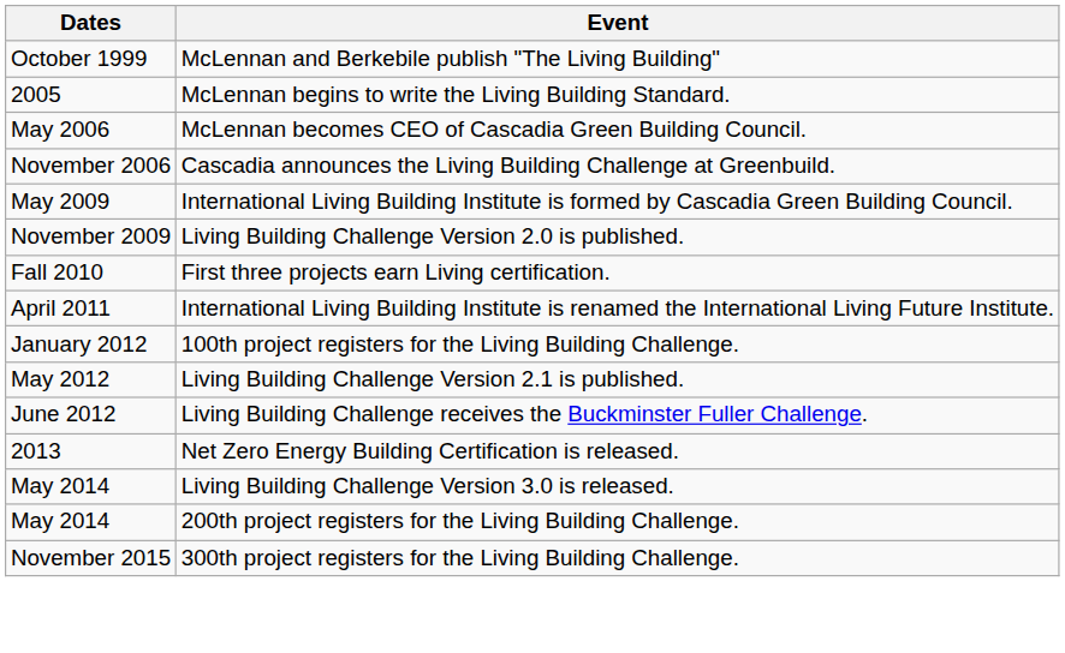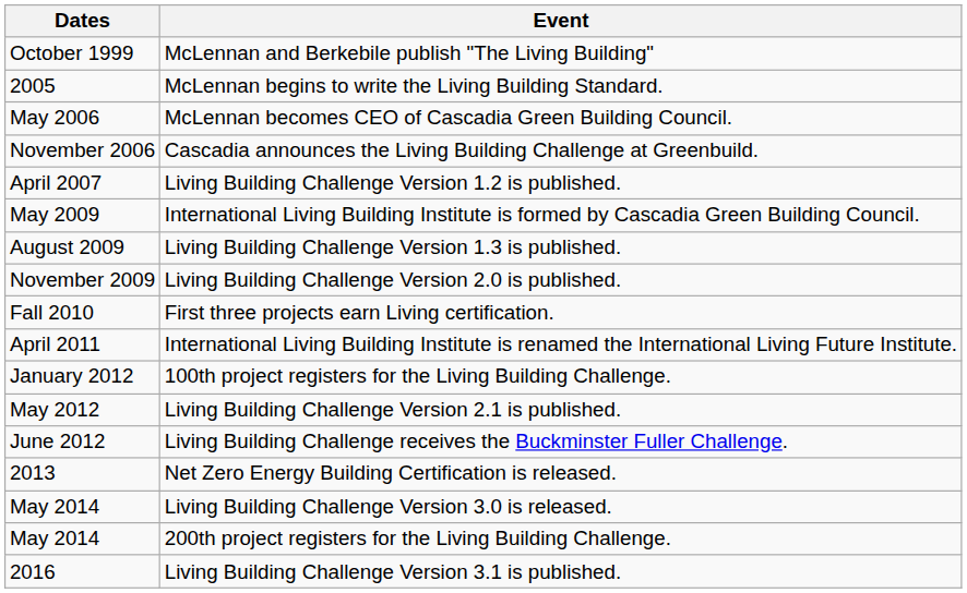 <table class="wikitable mw-collapsible">
 <tr>
 <th>Dates</th>
 <th>Event</th>
 </tr>
 <tr>
 <td>October 1999</td>
 <td>McLennan and Berkebile publish "The Living Building"</td>
 </tr>
 <tr>
 <td>2005</td>
 <td>McLennan begins to write the Living Building Standard.</td>
 </tr>
 <tr>
 <td>May 2006</td>
 <td>McLennan becomes CEO of Cascadia Green Building Council.</td>
 </tr>
 <tr>
 <td>November 2006</td>
 <td>Cascadia announces the Living Building Challenge at Greenbuild.</td>
 </tr>
 <tr>
+<td>April 2007</td>
+<td>Living Building Challenge Version 1.2 is published.</td>
+</tr>
+<tr>
 <td>May 2009</td>
 <td>International Living Building Institute is formed by Cascadia Green Building Council.</td>
+</tr>
+<tr>
+<td>August 2009</td>
+<td>Living Building Challenge Version 1.3 is published.</td>
 </tr>
 <tr>
 <td>November 2009</td>
 <td>Living Building Challenge Version 2.0 is published.</td>
 </tr>
 <tr>
 <td>Fall 2010</td>
 <td>First three projects earn Living certification.</td>
 </tr>
 <tr>
 <td>April 2011</td>
 <td>International Living Building Institute is renamed the International Living Future Institute.</td>
 </tr>
 <tr>
 <td>January 2012</td>
 <td>100th project registers for the Living Building Challenge.</td>
 </tr>
 <tr>
 <td>May 2012</td>
 <td>Living Building Challenge Version 2.1 is published.</td>
 </tr>
 <tr>
 <td>June 2012</td>
 <td>Living Building Challenge receives the <a href='#'>Buckminster Fuller Challenge</a>.</td>
 </tr>
 <tr>
 <td>2013</td>
 <td>Net Zero Energy Building Certification is released.</td>
 </tr>
 <tr>
 <td>May 2014</td>
 <td>Living Building Challenge Version 3.0 is released.</td>
 </tr>
 <tr>
 <td>May 2014</td>
 <td>200th project registers for the Living Building Challenge.</td>
 </tr>
 <tr>
-<td>November 2015</td>
-<td>300th project registers for the Living Building Challenge.</td>
+<td>2016</td>
+<td>Living Building Challenge Version 3.1 is published.</td>
 </tr>
 </table>
